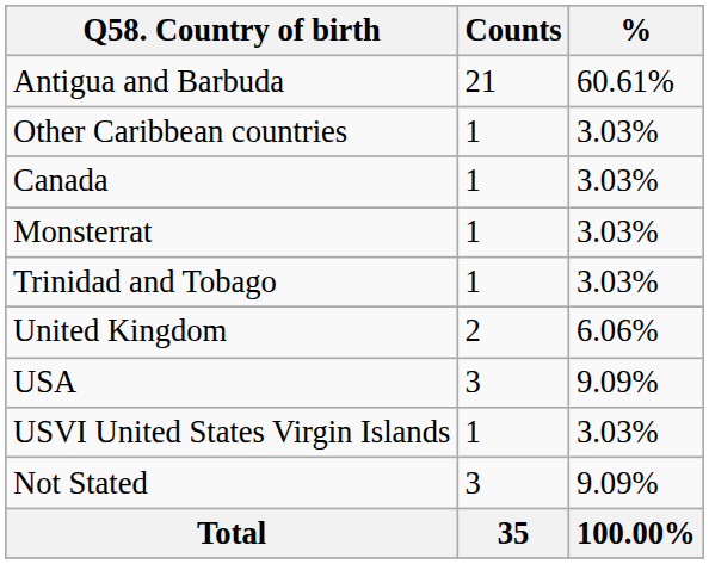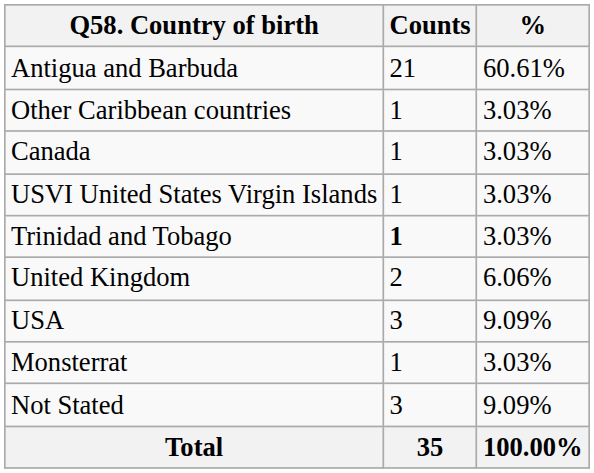 <table class="wikitable sortable">
 <tr>
 <th>Q58. Country of birth</th>
 <th>Counts</th>
 <th>%</th>
 </tr>
 <tr>
 <td>Antigua and Barbuda</td>
 <td>21</td>
 <td>60.61%</td>
 </tr>
 <tr>
 <td>Other Caribbean countries</td>
 <td>1</td>
 <td>3.03%</td>
 </tr>
 <tr>
 <td>Canada</td>
 <td>1</td>
 <td>3.03%</td>
 </tr>
 <tr>
-<td>Monsterrat</td>
+<td>USVI United States Virgin Islands</td>
 <td>1</td>
 <td>3.03%</td>
 </tr>
 <tr>
 <td>Trinidad and Tobago</td>
-<td>1</td>
+<td><strong>1</strong></td>
 <td>3.03%</td>
 </tr>
 <tr>
 <td>United Kingdom</td>
 <td>2</td>
 <td>6.06%</td>
 </tr>
 <tr>
 <td>USA</td>
 <td>3</td>
 <td>9.09%</td>
 </tr>
 <tr>
-<td>USVI United States Virgin Islands</td>
+<td>Monsterrat</td>
 <td>1</td>
 <td>3.03%</td>
 </tr>
 <tr>
 <td>Not Stated</td>
 <td>3</td>
 <td>9.09%</td>
 </tr>
 <tr>
 <th>Total</th>
 <th>35</th>
 <th>100.00%</th>
 </tr>
 </table>
